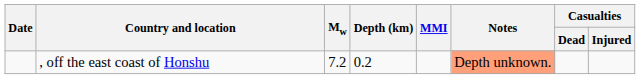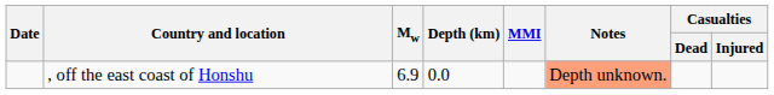 <table class="wikitable sortable sort-under" style="border:1px black; margin-left:1em;">
 <tr>
 <th rowspan="2"><small>Date</small></th>
 <th rowspan="2" style="width: 310px"><small>Country and location</small></th>
 <th rowspan="2"><small>M<sub>w</sub></small></th>
 <th rowspan="2"><small>Depth (km)</small></th>
 <th rowspan="2"><small><a href='#'>MMI</a></small></th>
 <th rowspan="2" class="unsortable"><small>Notes</small></th>
 <th colspan="2"><small>Casualties</small></th>
 </tr>
 <tr>
 <th><small>Dead</small></th>
 <th><small>Injured</small></th>
 </tr>
 <tr>
 <td></td>
 <td>, off the east coast of <a href='#'>Honshu</a></td>
-<td>7.2</td>
-<td>0.2</td>
+<td>6.9</td>
+<td>0.0</td>
 <td></td>
 <td style="background: lightsalmon;">Depth unknown.</td>
 <td></td>
 <td></td>
 </tr>
 </table>
